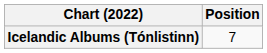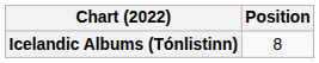 <table class="wikitable plainrowheaders" style="text-align:center;">
 <tr>
 <th>Chart (2022)</th>
 <th>Position</th>
 </tr>
 <tr>
 <th scope="row">Icelandic Albums (Tónlistinn)</th>
-<td>7</td>
+<td>8</td>
 </tr>
 </table>
